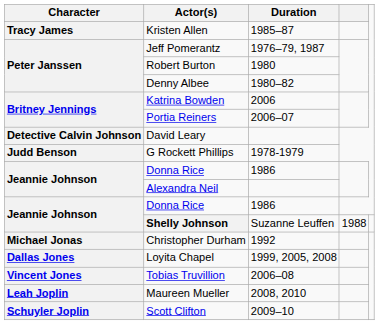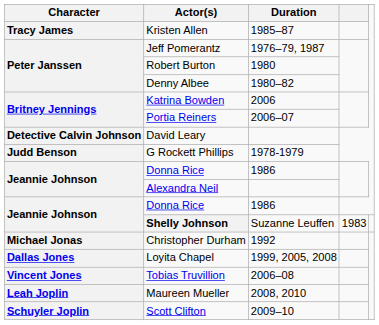 <table class="wikitable unsortable">
 <tr>
 <th scope=col>Character</th>
 <th scope=col>Actor(s)</th>
 <th scope=col>Duration</th>
 <th scope=col></th>
 </tr>
 <tr>
 <th scope=row style=text-align:left>Tracy James</th>
 <td>Kristen Allen</td>
 <td>1985–87</td>
 <td></td>
 </tr>
 <tr>
 <th scope=row style=text-align:left rowspan="3">Peter Janssen</th>
 <td>Jeff Pomerantz</td>
 <td>1976–79, 1987</td>
 <td rowspan="3"></td>
 </tr>
 <tr>
 <td>Robert Burton</td>
 <td>1980</td>
 </tr>
 <tr>
 <td>Denny Albee</td>
 <td>1980–82</td>
 </tr>
 <tr>
 <th scope=row style=text-align:left rowspan="2"><a href='#'>Britney Jennings</a></th>
 <td><a href='#'>Katrina Bowden</a></td>
 <td>2006</td>
 <td rowspan="2"></td>
 </tr>
 <tr>
 <td><a href='#'>Portia Reiners</a></td>
 <td>2006–07</td>
 </tr>
 <tr>
 <th scope=row style=text-align:left>Detective Calvin Johnson</th>
 <td>David Leary</td>
 <td 1988></td>
 </tr>
 <tr>
 <th scope=row style=text-align:left>Judd Benson</th>
 <td>G Rockett Phillips</td>
 <td>1978-1979</td>
 </tr>
 <tr>
 <th scope=row style=text-align:left rowspan="2">Jeannie Johnson</th>
 <td><a href='#'>Donna Rice</a></td>
 <td>1986</td>
 <td rowspan="2"></td>
 </tr>
 <tr>
 <td><a href='#'>Alexandra Neil</a></td>
 <td 1986></td>
 </tr>
 <tr>
 <th scope=row style=text-align:left rowspan="2">Jeannie Johnson</th>
 <td><a href='#'>Donna Rice</a></td>
 <td>1986</td>
 </tr>
 <tr>
 <th scope=row style=text-align:left>Shelly Johnson</th>
 <td>Suzanne Leuffen</td>
-<td>1988</td>
+<td>1983</td>
 <td></td>
 </tr>
 <tr>
 <th scope=row style=text-align:left>Michael Jonas</th>
 <td>Christopher Durham</td>
 <td>1992</td>
 <td></td>
 </tr>
 <tr>
 <th scope=row style=text-align:left><a href='#'>Dallas Jones</a></th>
 <td>Loyita Chapel</td>
 <td>1999, 2005, 2008</td>
 <td></td>
 </tr>
 <tr>
 <th scope=row style=text-align:left><a href='#'>Vincent Jones</a></th>
 <td><a href='#'>Tobias Truvillion</a></td>
 <td>2006–08</td>
 <td></td>
 </tr>
 <tr>
 <th scope=row style=text-align:left><a href='#'>Leah Joplin</a></th>
 <td>Maureen Mueller</td>
 <td>2008, 2010</td>
 <td></td>
 </tr>
 <tr>
 <th scope=row style=text-align:left><a href='#'>Schuyler Joplin</a></th>
 <td><a href='#'>Scott Clifton</a></td>
 <td>2009–10</td>
 <td></td>
 </tr>
 </table>
